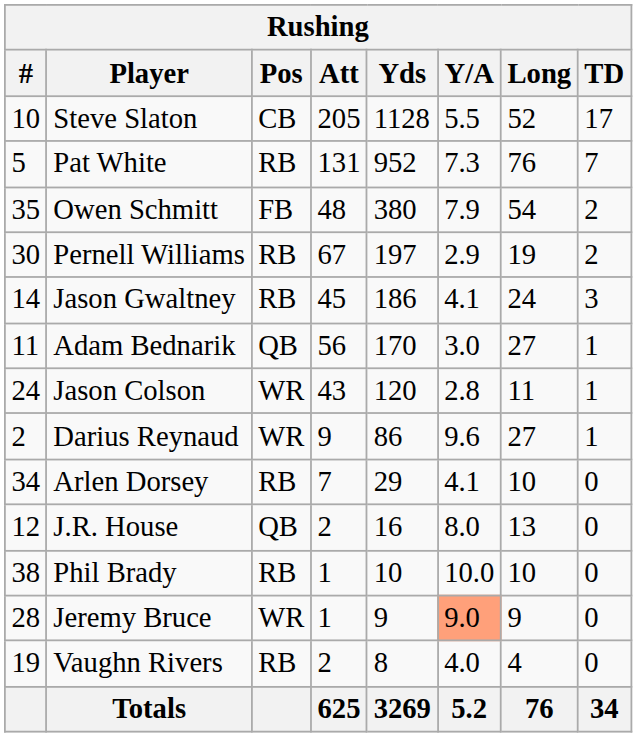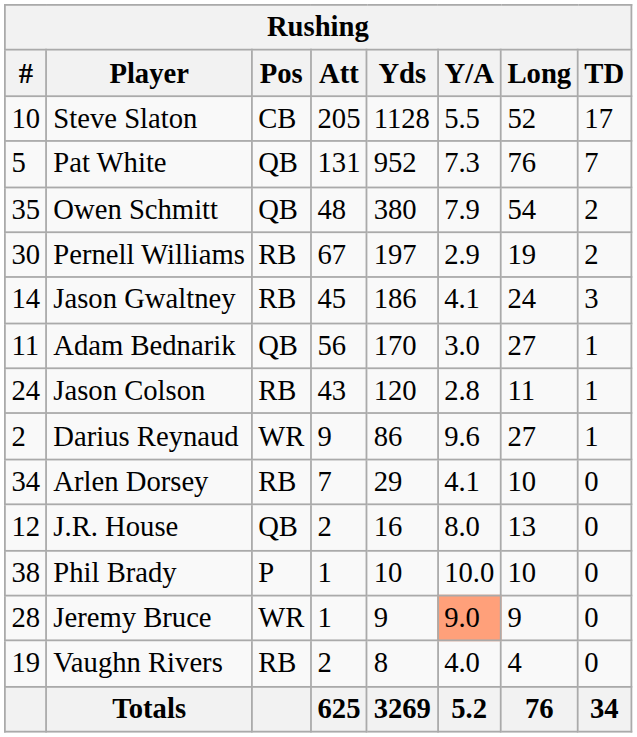 <table class="wikitable">
 <tr>
 <th colspan="8">Rushing</th>
 </tr>
 <tr>
 <th>#</th>
 <th>Player</th>
 <th>Pos</th>
 <th>Att</th>
 <th>Yds</th>
 <th>Y/A</th>
 <th>Long</th>
 <th>TD</th>
 </tr>
 <tr>
 <td>10</td>
 <td>Steve Slaton</td>
 <td>CB</td>
 <td>205</td>
 <td>1128</td>
 <td>5.5</td>
 <td>52</td>
 <td>17</td>
 </tr>
 <tr>
 <td>5</td>
 <td>Pat White</td>
-<td>RB</td>
+<td>QB</td>
 <td>131</td>
 <td>952</td>
 <td>7.3</td>
 <td>76</td>
 <td>7</td>
 </tr>
 <tr>
 <td>35</td>
 <td>Owen Schmitt</td>
-<td>FB</td>
+<td>QB</td>
 <td>48</td>
 <td>380</td>
 <td>7.9</td>
 <td>54</td>
 <td>2</td>
 </tr>
 <tr>
 <td>30</td>
 <td>Pernell Williams</td>
 <td>RB</td>
 <td>67</td>
 <td>197</td>
 <td>2.9</td>
 <td>19</td>
 <td>2</td>
 </tr>
 <tr>
 <td>14</td>
 <td>Jason Gwaltney</td>
 <td>RB</td>
 <td>45</td>
 <td>186</td>
 <td>4.1</td>
 <td>24</td>
 <td>3</td>
 </tr>
 <tr>
 <td>11</td>
 <td>Adam Bednarik</td>
 <td>QB</td>
 <td>56</td>
 <td>170</td>
 <td>3.0</td>
 <td>27</td>
 <td>1</td>
 </tr>
 <tr>
 <td>24</td>
 <td>Jason Colson</td>
-<td>WR</td>
+<td>RB</td>
 <td>43</td>
 <td>120</td>
 <td>2.8</td>
 <td>11</td>
 <td>1</td>
 </tr>
 <tr>
 <td>2</td>
 <td>Darius Reynaud</td>
 <td>WR</td>
 <td>9</td>
 <td>86</td>
 <td>9.6</td>
 <td>27</td>
 <td>1</td>
 </tr>
 <tr>
 <td>34</td>
 <td>Arlen Dorsey</td>
 <td>RB</td>
 <td>7</td>
 <td>29</td>
 <td>4.1</td>
 <td>10</td>
 <td>0</td>
 </tr>
 <tr>
 <td>12</td>
 <td>J.R. House</td>
 <td>QB</td>
 <td>2</td>
 <td>16</td>
 <td>8.0</td>
 <td>13</td>
 <td>0</td>
 </tr>
 <tr>
 <td>38</td>
 <td>Phil Brady</td>
-<td>RB</td>
+<td>P</td>
 <td>1</td>
 <td>10</td>
 <td>10.0</td>
 <td>10</td>
 <td>0</td>
 </tr>
 <tr>
 <td>28</td>
 <td>Jeremy Bruce</td>
 <td>WR</td>
 <td>1</td>
 <td>9</td>
 <td style="background: lightsalmon;">9.0</td>
 <td>9</td>
 <td>0</td>
 </tr>
 <tr>
 <td>19</td>
 <td>Vaughn Rivers</td>
 <td>RB</td>
 <td>2</td>
 <td>8</td>
 <td>4.0</td>
 <td>4</td>
 <td>0</td>
 </tr>
 <tr class="sortbottom">
 <th></th>
 <th><strong>Totals</strong></th>
 <th></th>
 <th>625</th>
 <th>3269</th>
 <th>5.2</th>
 <th>76</th>
 <th>34</th>
 </tr>
 </table>
